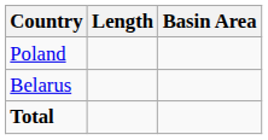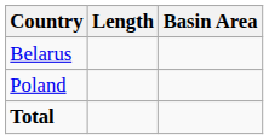 <table class="wikitable">
 <tr>
 <th>Country</th>
 <th>Length</th>
 <th>Basin Area</th>
 </tr>
 <tr>
-<td><a href='#'>Poland</a></td>
+<td><a href='#'>Belarus</a></td>
 <td></td>
 <td></td>
 </tr>
 <tr>
-<td><a href='#'>Belarus</a></td>
+<td><a href='#'>Poland</a></td>
 <td></td>
 <td></td>
 </tr>
 <tr>
 <td><strong>Total</strong></td>
 <td></td>
 <td></td>
 </tr>
 </table>
